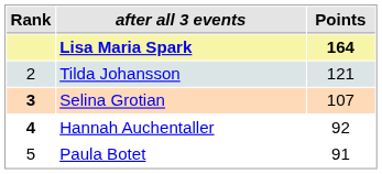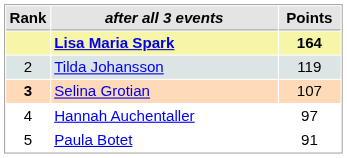 <table cellspacing="1" cellpadding="3" style="border:1px solid #AAAAAA;font-size:86%">
 <tr style="background-color: #E4E4E4;">
 <th style="border-bottom:1px solid #AAAAAA; width: 10px;">Rank</th>
 <th style="border-bottom:1px solid #AAAAAA; width: 200px;"><em>after all 3 events</em></th>
 <th style="border-bottom:1px solid #AAAAAA; width: 50px;">Points</th>
 </tr>
 <tr style="background:#f7f6a8;">
 <td style="text-align:center"></td>
 <td> <strong><a href='#'>Lisa Maria Spark</a></strong></td>
 <td align=center><strong>164</strong></td>
 </tr>
 <tr style="background:#dce5e5;">
 <td align=center>2</td>
 <td> <a href='#'>Tildа Johansson</a></td>
-<td align=center>121</td>
+<td align=center>119</td>
 </tr>
 <tr style="background:#ffdab9;">
 <td align=center><strong>3</strong></td>
 <td> <a href='#'>Selina Grotian</a></td>
 <td align=center>107</td>
 </tr>
 <tr>
-<td align=center><strong>4</strong></td>
+<td align=center>4</td>
 <td> <a href='#'>Hannah Auchentaller</a></td>
-<td align=center>92</td>
+<td align=center>97</td>
 </tr>
 <tr>
 <td align=center>5</td>
 <td> <a href='#'>Paula Botet</a></td>
 <td align=center>91</td>
 </tr>
 </table>
